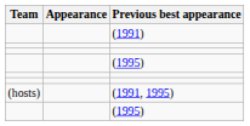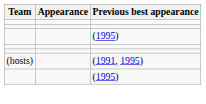 <table class="wikitable sortable" style="text-align: left;">
 <tr>
 <th>Team</th>
 <th>Appearance</th>
 <th>Previous best appearance</th>
-</tr>
-<tr>
-<td></td>
-<td></td>
-<td> (<a href='#'>1991</a>)</td>
 </tr>
 <tr>
 <td></td>
 <td></td>
 <td></td>
 </tr>
 <tr>
 <td></td>
 <td></td>
 <td></td>
 </tr>
 <tr>
 <td></td>
 <td></td>
 <td> (<a href='#'>1995</a>)</td>
 </tr>
 <tr>
 <td></td>
 <td></td>
 <td></td>
 </tr>
 <tr>
 <td></td>
 <td></td>
 <td></td>
 </tr>
 <tr>
 <td> (hosts)</td>
 <td></td>
 <td> (<a href='#'>1991</a>, <a href='#'>1995</a>)</td>
 </tr>
 <tr>
 <td></td>
 <td></td>
 <td> (<a href='#'>1995</a>)</td>
 </tr>
 </table>
